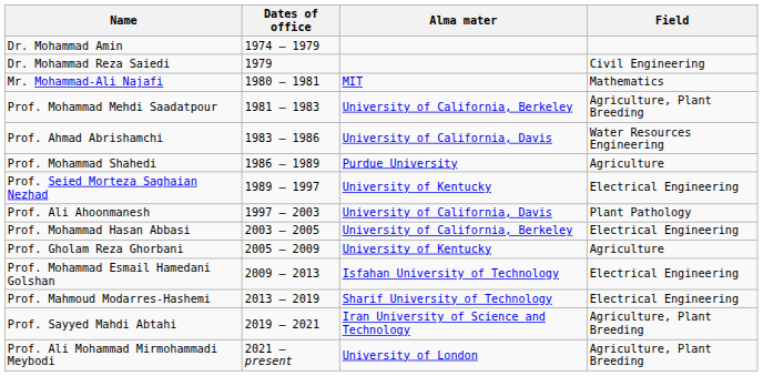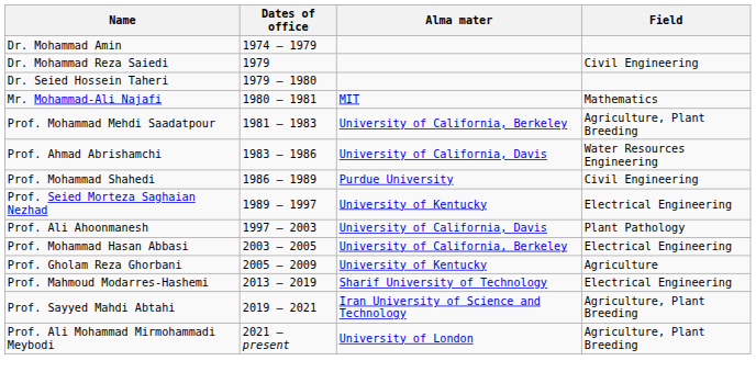 <table class="wikitable">
 <tr>
 <th>Name</th>
 <th>Dates of office</th>
 <th>Alma mater</th>
 <th>Field</th>
 </tr>
 <tr>
 <td>Dr. Mohammad Amin</td>
 <td>1974 – 1979</td>
 <td></td>
 <td></td>
 </tr>
 <tr>
 <td>Dr. Mohammad Reza Saiedi</td>
 <td>1979</td>
 <td></td>
 <td>Civil Engineering</td>
+</tr>
+<tr>
+<td>Dr. Seied Hossein Taheri</td>
+<td>1979 – 1980</td>
+<td></td>
+<td></td>
 </tr>
 <tr>
 <td>Mr. <a href='#'>Mohammad-Ali Najafi</a></td>
 <td>1980 – 1981</td>
 <td> <a href='#'>MIT</a></td>
 <td>Mathematics</td>
 </tr>
 <tr>
 <td>Prof. Mohammad Mehdi Saadatpour</td>
 <td>1981 – 1983</td>
 <td> <a href='#'>University of California, Berkeley</a></td>
 <td>Agriculture, Plant Breeding</td>
 </tr>
 <tr>
 <td>Prof. Ahmad Abrishamchi</td>
 <td>1983 – 1986</td>
 <td> <a href='#'>University of California, Davis</a></td>
 <td>Water Resources Engineering</td>
 </tr>
 <tr>
 <td>Prof. Mohammad Shahedi</td>
 <td>1986 – 1989</td>
 <td> <a href='#'>Purdue University</a></td>
-<td>Agriculture</td>
+<td>Civil Engineering</td>
 </tr>
 <tr>
 <td>Prof. <a href='#'>Seied Morteza Saghaian Nezhad</a></td>
 <td>1989 – 1997</td>
 <td> <a href='#'>University of Kentucky</a></td>
 <td>Electrical Engineering</td>
 </tr>
 <tr>
 <td>Prof. Ali Ahoonmanesh</td>
 <td>1997 – 2003</td>
 <td> <a href='#'>University of California, Davis</a></td>
 <td>Plant Pathology</td>
 </tr>
 <tr>
 <td>Prof. Mohammad Hasan Abbasi</td>
 <td>2003 – 2005</td>
 <td> <a href='#'>University of California, Berkeley</a></td>
 <td>Electrical Engineering</td>
 </tr>
 <tr>
 <td>Prof. Gholam Reza Ghorbani</td>
 <td>2005 – 2009</td>
 <td> <a href='#'>University of Kentucky</a></td>
 <td>Agriculture</td>
 </tr>
 <tr>
-<td>Prof. Mohammad Esmail Hamedani Golshan</td>
-<td>2009 – 2013</td>
-<td> <a href='#'>Isfahan University of Technology</a></td>
-<td>Electrical Engineering</td>
-</tr>
-<tr>
 <td>Prof. Mahmoud Modarres-Hashemi </td>
 <td>2013 – 2019</td>
 <td> <a href='#'>Sharif University of Technology</a></td>
 <td>Electrical Engineering</td>
 </tr>
 <tr>
 <td>Prof. Sayyed Mahdi Abtahi<strong> </strong></td>
 <td>2019 – 2021</td>
 <td><a href='#'>Iran University of Science and Technology</a></td>
 <td>Agriculture, Plant Breeding</td>
 </tr>
 <tr>
 <td>Prof. Ali Mohammad Mirmohammadi Meybodi</td>
 <td>2021 – <em>present</em></td>
 <td><a href='#'>University of London</a></td>
 <td>Agriculture, Plant Breeding</td>
 </tr>
 </table>
